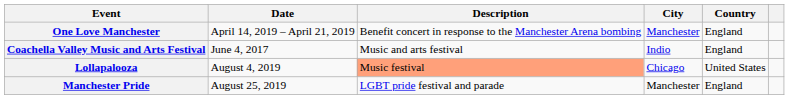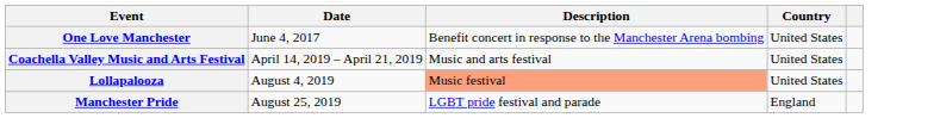 <table class="wikitable sortable plainrowheaders">
 <tr>
 <th scope="col">Event</th>
 <th scope="col">Date</th>
 <th scope="col">Description</th>
-<th scope="col">City</th>
 <th scope="col">Country</th>
 <th scope="col" width="2%" class="unsortable"></th>
 </tr>
 <tr>
 <th scope="row"><a href='#'>One Love Manchester</a></th>
-<td>April 14, 2019 – April 21, 2019</td>
+<td>June 4, 2017</td>
 <td>Benefit concert in response to the <a href='#'>Manchester Arena bombing</a></td>
-<td><a href='#'>Manchester</a></td>
-<td>England</td>
+<td>United States</td>
 <td></td>
 </tr>
 <tr>
 <th scope="row"><a href='#'>Coachella Valley Music and Arts Festival</a></th>
-<td>June 4, 2017</td>
+<td>April 14, 2019 – April 21, 2019</td>
 <td>Music and arts festival</td>
-<td><a href='#'>Indio</a></td>
-<td>England</td>
+<td>United States</td>
 <td></td>
 </tr>
 <tr>
 <th scope="row"><a href='#'>Lollapalooza</a></th>
 <td>August 4, 2019</td>
 <td style="background: lightsalmon;">Music festival</td>
-<td><a href='#'>Chicago</a></td>
 <td>United States</td>
 <td></td>
 </tr>
 <tr>
 <th scope="row"><a href='#'>Manchester Pride</a></th>
 <td>August 25, 2019</td>
 <td><a href='#'>LGBT pride</a> festival and parade</td>
-<td>Manchester</td>
 <td>England</td>
 <td></td>
 </tr>
 </table>
